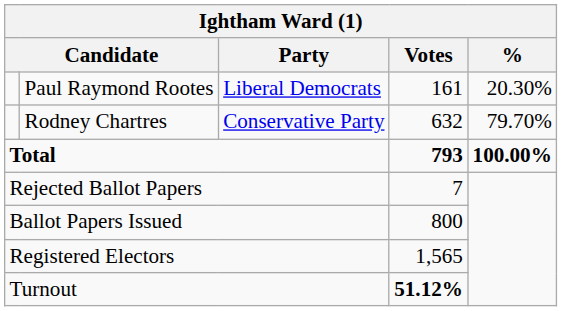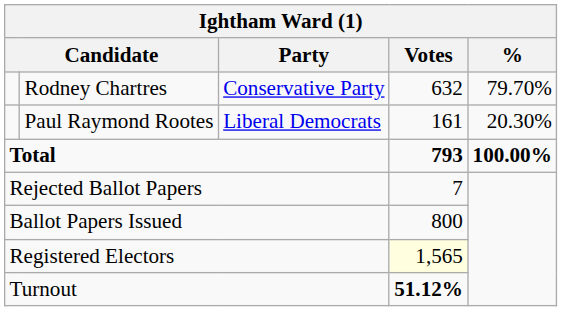 <table class="wikitable" border="1" style="text-align:right; font-size:100%">
 <tr>
 <th align=center colspan=5>Ightham Ward (1)</th>
 </tr>
 <tr>
 <th align=left colspan=2>Candidate</th>
 <th align=left>Party</th>
 <th align=center>Votes</th>
 <th align=center>%</th>
 </tr>
 <tr>
 <td bgcolor=> </td>
+<td align=left>Rodney Chartres</td>
+<td align=left><a href='#'>Conservative Party</a></td>
+<td>632</td>
+<td>79.70%</td>
+</tr>
+<tr>
+<td bgcolor=> </td>
 <td align=left>Paul Raymond Rootes</td>
 <td align=left><a href='#'>Liberal Democrats</a></td>
 <td>161</td>
 <td>20.30%</td>
-</tr>
-<tr>
-<td bgcolor=> </td>
-<td align=left>Rodney Chartres</td>
-<td align=left><a href='#'>Conservative Party</a></td>
-<td>632</td>
-<td>79.70%</td>
 </tr>
 <tr>
 <td align=left colspan=3><strong>Total</strong></td>
 <td><strong>793</strong></td>
 <td><strong>100.00%</strong></td>
 </tr>
 <tr>
 <td align=left colspan=3>Rejected Ballot Papers</td>
 <td>7</td>
 <td rowspan=4></td>
 </tr>
 <tr>
 <td align=left colspan=3>Ballot Papers Issued</td>
 <td>800</td>
 </tr>
 <tr>
 <td align=left colspan=3>Registered Electors</td>
-<td>1,565</td>
+<td style="background: lightyellow;">1,565</td>
 </tr>
 <tr>
 <td align=left colspan=3>Turnout</td>
 <td><strong>51.12%</strong></td>
 </tr>
 </table>
